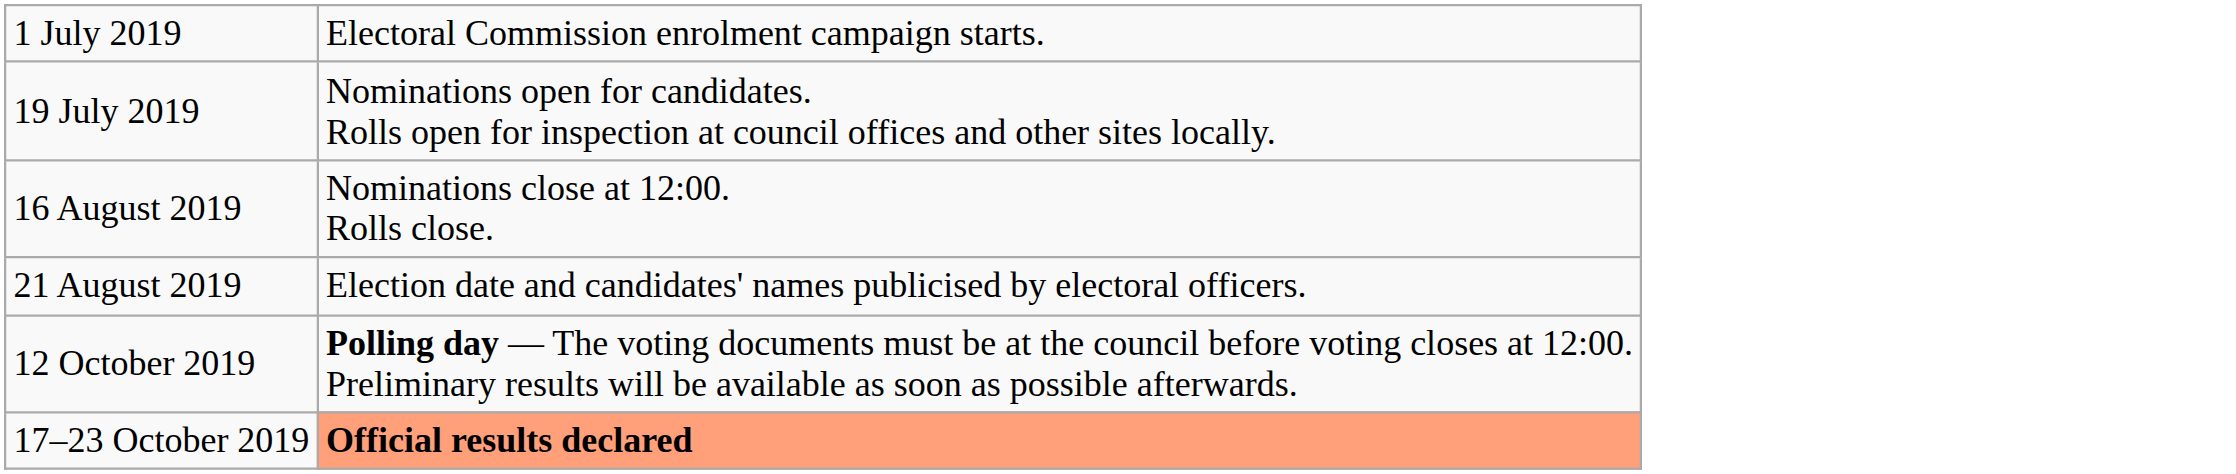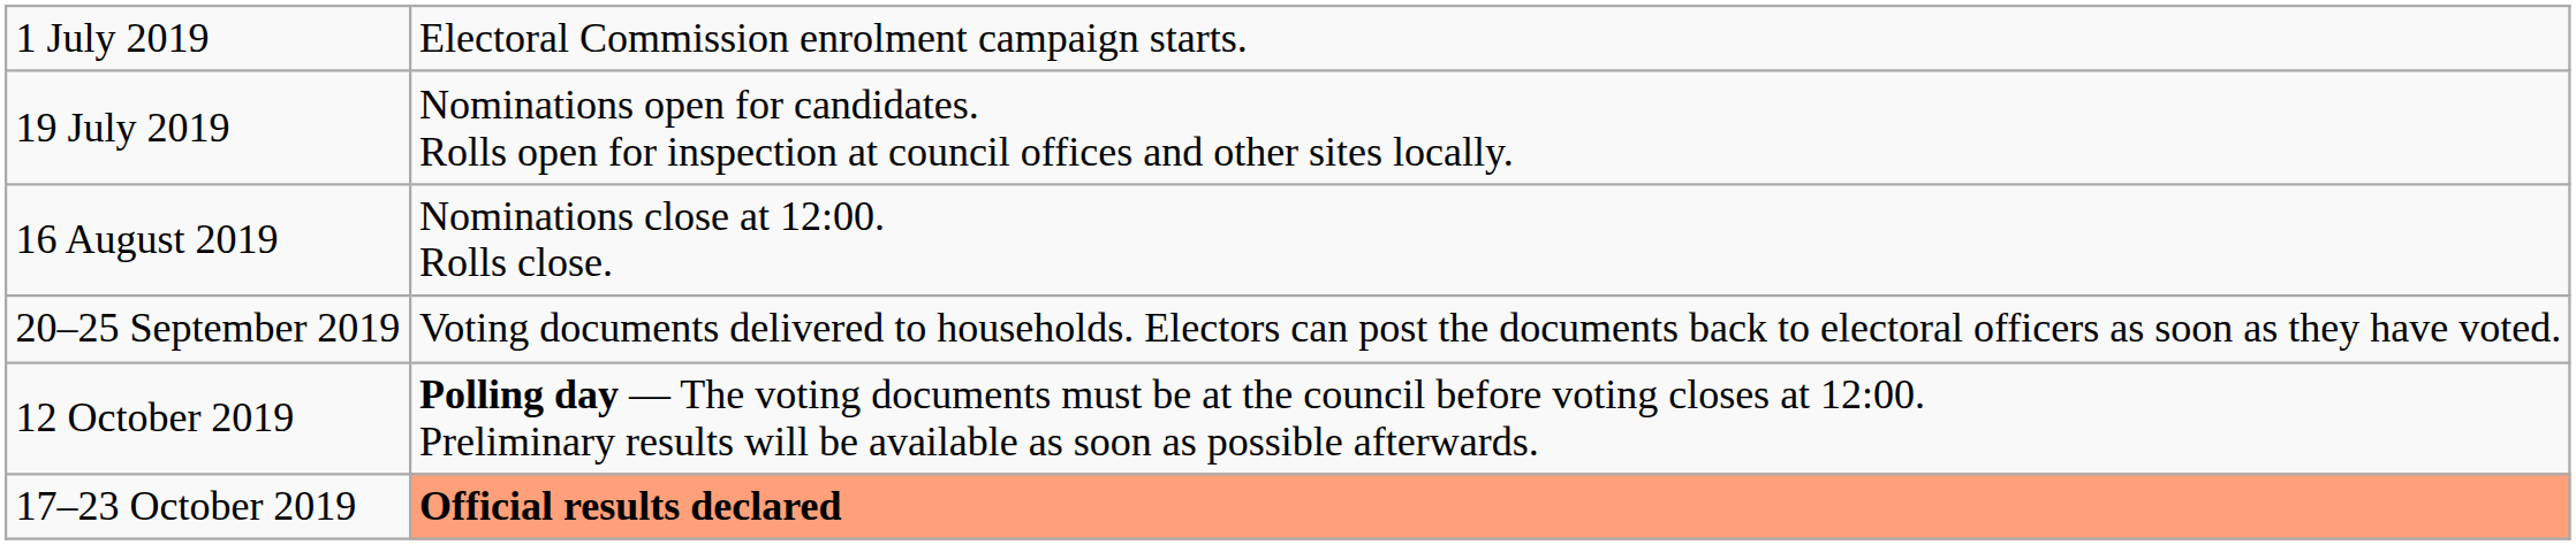 <table class="wikitable">
 <tr>
 <td>1 July 2019</td>
 <td>Electoral Commission enrolment campaign starts.</td>
 </tr>
 <tr>
 <td>19 July 2019</td>
 <td>Nominations open for candidates.<br>Rolls open for inspection at council offices and other sites locally.</td>
 </tr>
 <tr>
 <td>16 August 2019</td>
 <td>Nominations close at 12:00.<br>Rolls close.</td>
 </tr>
 <tr>
-<td>21 August 2019</td>
-<td>Election date and candidates' names publicised by electoral officers.</td>
+<td>20–25 September 2019</td>
+<td>Voting documents delivered to households. Electors can post the documents back to electoral officers as soon as they have voted.</td>
 </tr>
 <tr>
 <td>12 October 2019</td>
 <td><strong>Polling day</strong> — The voting documents must be at the council before voting closes at 12:00.<br>Preliminary results will be available as soon as possible afterwards.</td>
 </tr>
 <tr>
 <td>17–23 October 2019</td>
 <td style="background: lightsalmon;"><strong>Official results declared</strong></td>
 </tr>
 </table>
